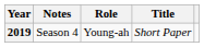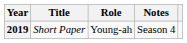 <table class="wikitable plainrowheaders">
 <tr>
 <th scope="col">Year</th>
+<th scope="col">Title</th>
+<th scope="col">Role</th>
 <th scope="col">Notes</th>
-<th scope="col">Role</th>
-<th scope="col">Title</th>
 <th scope="col" class="unsortable"></th>
 </tr>
 <tr>
 <th scope="row">2019</th>
+<td><em>Short Paper</em></td>
+<td>Young-ah</td>
 <td>Season 4</td>
-<td>Young-ah</td>
-<td><em>Short Paper</em></td>
 <td style="text-align:center"></td>
 </tr>
 </table>
